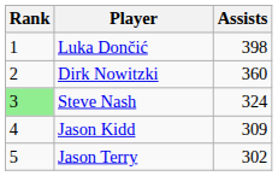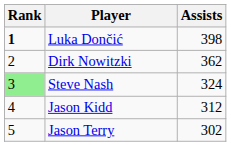 <table class="wikitable">
 <tr>
 <th scope="col">Rank</th>
 <th scope="col" width="140px">Player</th>
 <th scope="col">Assists</th>
 </tr>
 <tr>
-<td>1</td>
+<td><strong>1</strong></td>
 <td><a href='#'>Luka Dončić</a></td>
 <td align="right">398</td>
 </tr>
 <tr>
 <td>2</td>
 <td><a href='#'>Dirk Nowitzki</a></td>
-<td align="right">360</td>
+<td align="right">362</td>
 </tr>
 <tr>
 <td style="background: lightgreen;">3</td>
 <td><a href='#'>Steve Nash</a></td>
 <td align="right">324</td>
 </tr>
 <tr>
 <td>4</td>
 <td><a href='#'>Jason Kidd</a></td>
-<td align="right">309</td>
+<td align="right">312</td>
 </tr>
 <tr>
 <td>5</td>
 <td><a href='#'>Jason Terry</a></td>
 <td align="right">302</td>
 </tr>
 </table>
